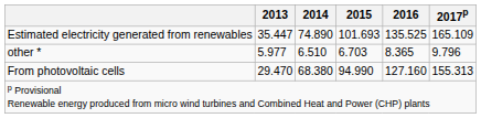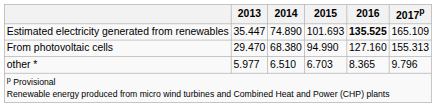 <table class="wikitable">
 <tr>
 <th></th>
 <th>2013</th>
 <th>2014</th>
 <th>2015</th>
 <th>2016</th>
 <th>2017<sup>p</sup></th>
 </tr>
 <tr>
 <td>Estimated electricity generated from renewables</td>
 <td>35.447</td>
 <td>74.890</td>
 <td>101.693</td>
-<td>135.525</td>
+<td><strong>135.525</strong></td>
 <td>165.109</td>
+</tr>
+<tr>
+<td>From photovoltaic cells</td>
+<td>29.470</td>
+<td>68.380</td>
+<td>94.990</td>
+<td>127.160</td>
+<td>155.313</td>
 </tr>
 <tr>
 <td>other *</td>
 <td>5.977</td>
 <td>6.510</td>
 <td>6.703</td>
 <td>8.365</td>
 <td>9.796</td>
 </tr>
 <tr>
-<td>From photovoltaic cells</td>
-<td>29.470</td>
-<td>68.380</td>
-<td>94.990</td>
-<td>127.160</td>
-<td>155.313</td>
-</tr>
-<tr>
 <td colspan="6"><small><sup>p</sup> Provisional</small><br>   <small>Renewable energy produced from micro wind turbines and Combined Heat and Power (CHP) plants</small></td>
 </tr>
 </table>
